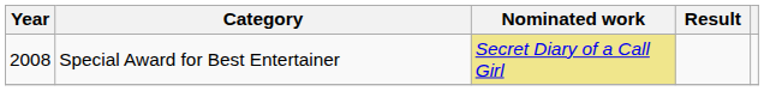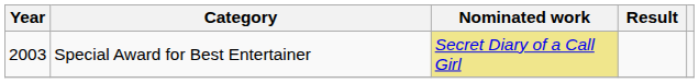 <table class="wikitable" width = 74%>
 <tr>
 <th width=4%>Year</th>
 <th width=58%>Category</th>
 <th width=28%>Nominated work</th>
 <th width=10%>Result</th>
 <th width=5%></th>
 </tr>
 <tr>
-<td>2008</td>
+<td>2003</td>
 <td>Special Award for Best Entertainer</td>
 <td style="background: khaki;"><em><a href='#'>Secret Diary of a Call Girl</a></em></td>
 <td></td>
 <td></td>
 </tr>
 <tr>
 </tr>
 </table>
